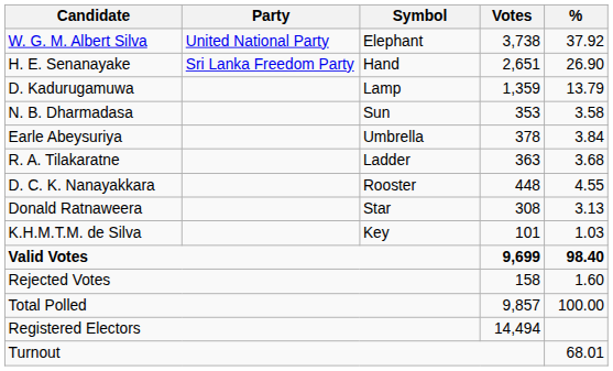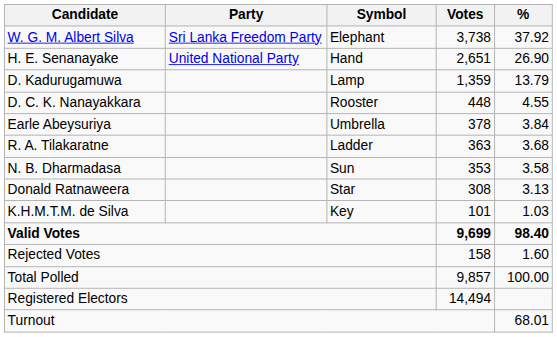 <table class="wikitable" border="1" style="text-align:right;">
 <tr>
 <th align=left width="180">Candidate</th>
 <th align=left width="180">Party</th>
 <th align=left width="120">Symbol</th>
 <th align=left width="60">Votes</th>
 <th align=left width="60">%</th>
 </tr>
 <tr>
 <td align=left><a href='#'>W. G. M. Albert Silva</a></td>
-<td align=left><a href='#'>United National Party</a></td>
+<td align=left><a href='#'>Sri Lanka Freedom Party</a></td>
 <td align=left>Elephant</td>
 <td>3,738</td>
 <td>37.92</td>
 </tr>
 <tr>
 <td align=left>H. E. Senanayake</td>
-<td align=left><a href='#'>Sri Lanka Freedom Party</a></td>
+<td align=left><a href='#'>United National Party</a></td>
 <td align=left>Hand</td>
 <td>2,651</td>
 <td>26.90</td>
 </tr>
 <tr>
 <td align=left>D. Kadurugamuwa</td>
 <td align=left></td>
 <td align=left>Lamp</td>
 <td>1,359</td>
 <td>13.79</td>
 </tr>
 <tr>
-<td align=left>N. B. Dharmadasa</td>
+<td align=left>D. C. K. Nanayakkara</td>
 <td align=left></td>
-<td align=left>Sun</td>
-<td>353</td>
-<td>3.58</td>
+<td align=left>Rooster</td>
+<td>448</td>
+<td>4.55</td>
 </tr>
 <tr>
 <td align=left>Earle Abeysuriya</td>
 <td align=left></td>
 <td align=left>Umbrella</td>
 <td>378</td>
 <td>3.84</td>
 </tr>
 <tr>
 <td align=left>R. A. Tilakaratne</td>
 <td align=left></td>
 <td align=left>Ladder</td>
 <td>363</td>
 <td>3.68</td>
 </tr>
 <tr>
-<td align=left>D. C. K. Nanayakkara</td>
+<td align=left>N. B. Dharmadasa</td>
 <td align=left></td>
-<td align=left>Rooster</td>
-<td>448</td>
-<td>4.55</td>
+<td align=left>Sun</td>
+<td>353</td>
+<td>3.58</td>
 </tr>
 <tr>
 <td align=left>Donald Ratnaweera</td>
 <td align=left></td>
 <td align=left>Star</td>
 <td>308</td>
 <td>3.13</td>
 </tr>
 <tr>
 <td align=left>K.H.M.T.M. de Silva</td>
 <td align=left></td>
 <td align=left>Key</td>
 <td>101</td>
 <td>1.03</td>
 </tr>
 <tr>
 <td align=left colspan=3><strong>Valid Votes</strong></td>
 <td><strong>9,699</strong></td>
 <td><strong>98.40</strong></td>
 </tr>
 <tr>
 <td align=left colspan=3>Rejected Votes</td>
 <td>158</td>
 <td>1.60</td>
 </tr>
 <tr>
 <td align=left colspan=3>Total Polled</td>
 <td>9,857</td>
 <td>100.00</td>
 </tr>
 <tr>
 <td align=left colspan=3>Registered Electors</td>
 <td>14,494</td>
 <td></td>
 </tr>
 <tr>
 <td align=left colspan=4>Turnout</td>
 <td>68.01</td>
 </tr>
 </table>
